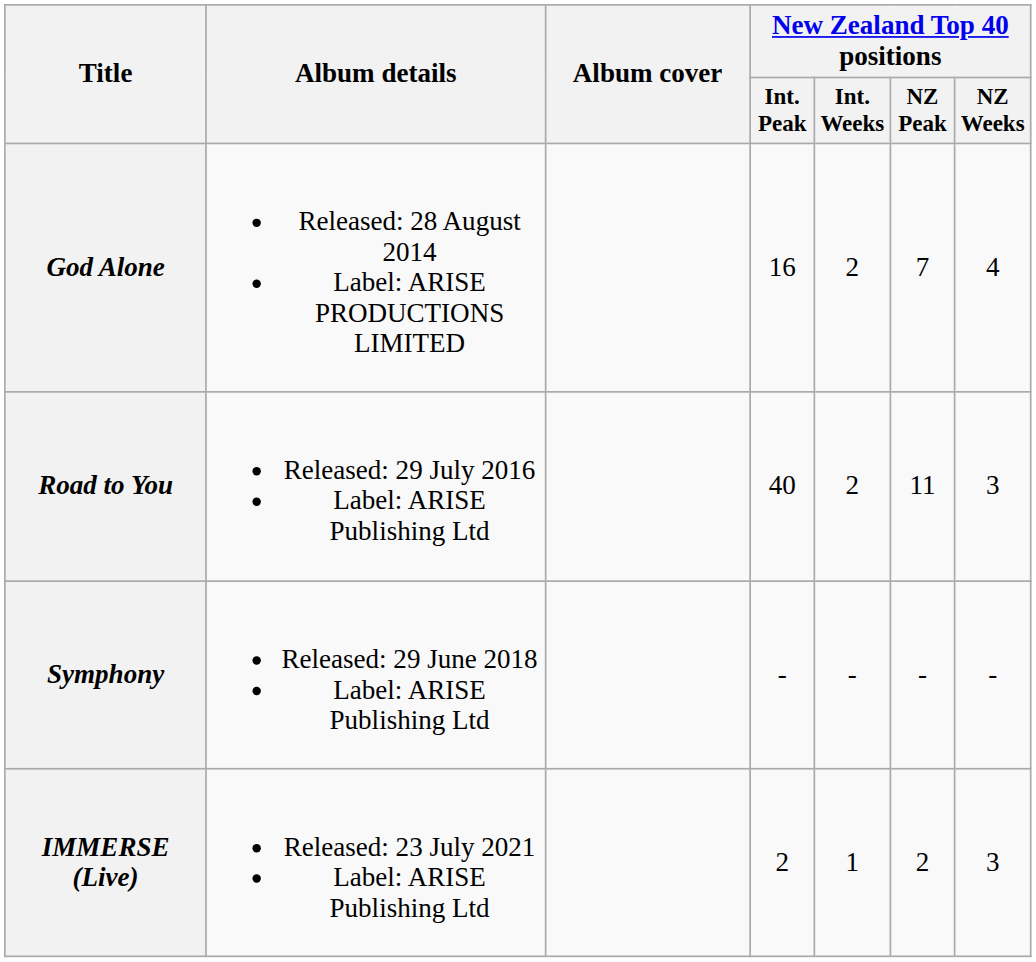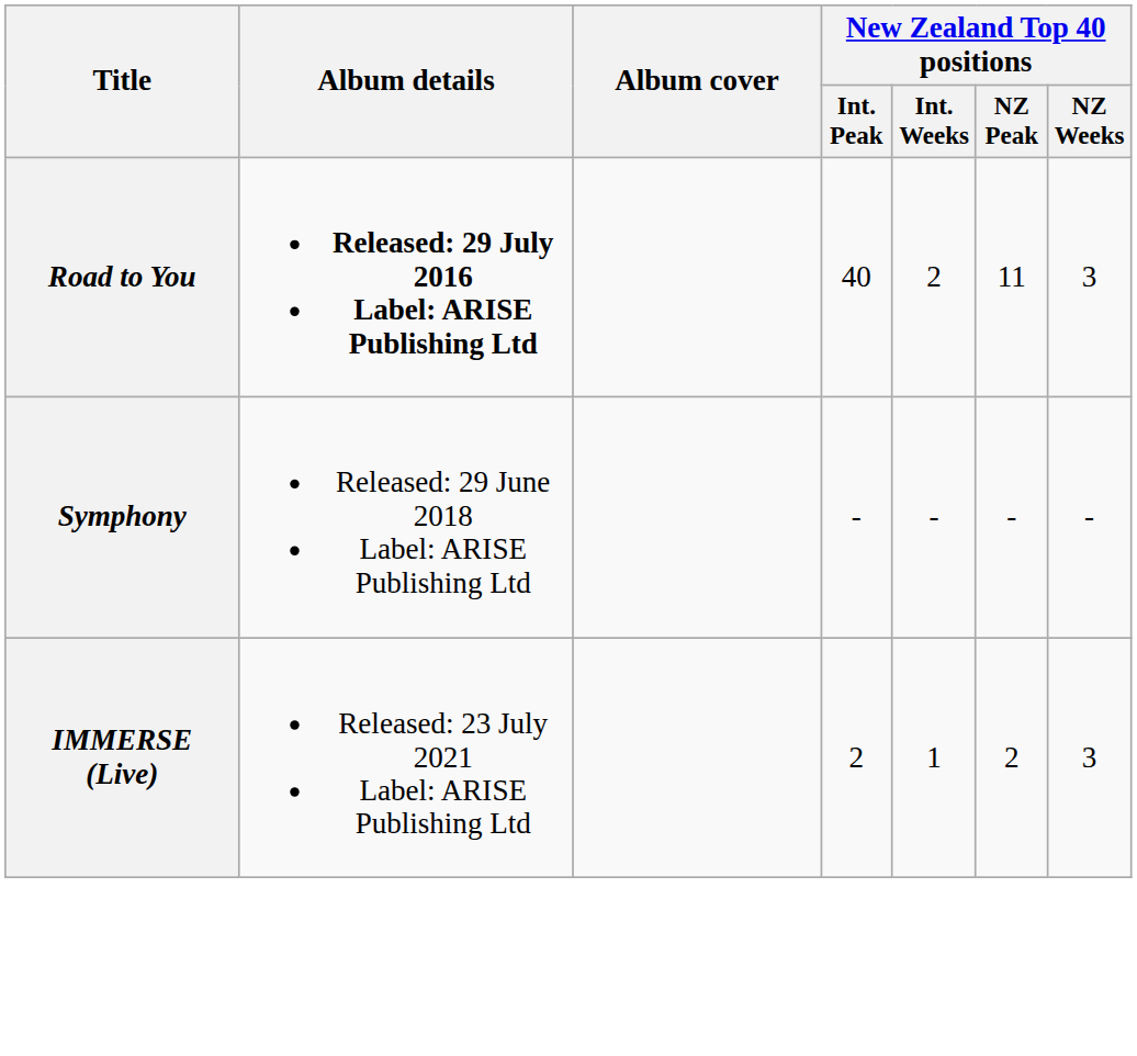 <table class="wikitable plainrowheaders" style="text-align:center;">
 <tr>
 <th scope="col" rowspan="2" style="width:14em;">Title</th>
 <th scope="col" rowspan="2" style="width:20em;">Album details</th>
 <th scope="col" rowspan="2" style="width:20em;">Album cover</th>
 <th scope="col" colspan="4"><a href='#'>New Zealand Top 40</a> positions </th>
 </tr>
 <tr>
 <th scope="col" style="width:3em;font-size:85%;">Int. Peak</th>
 <th scope="col" style="width:3em;font-size:85%;">Int. Weeks</th>
 <th scope="col" style="width:3em;font-size:85%;">NZ Peak</th>
 <th scope="col" style="width:3em;font-size:85%;">NZ Weeks</th>
 </tr>
 <tr>
-<th scope="row"><em>God Alone</em></th>
-<td><br><ul><li>Released: 28 August 2014</li><li>Label: ARISE PRODUCTIONS LIMITED</li></ul></td>
-<td></td>
-<td>16</td>
-<td>2</td>
-<td>7</td>
-<td>4</td>
-</tr>
-<tr>
 <th scope="row"><em>Road to You</em></th>
-<td><br><ul><li>Released: 29 July 2016</li><li>Label: ARISE Publishing Ltd</li></ul></td>
+<td><strong><br><ul><li>Released: 29 July 2016</li><li>Label: ARISE Publishing Ltd</li></ul></strong></td>
 <td></td>
 <td>40</td>
 <td>2</td>
 <td>11</td>
 <td>3</td>
 </tr>
 <tr>
 <th scope="row"><em>Symphony</em></th>
 <td><br><ul><li>Released: 29 June 2018</li><li>Label: ARISE Publishing Ltd</li></ul></td>
 <td></td>
 <td>-</td>
 <td>-</td>
 <td>-</td>
 <td>-</td>
 </tr>
 <tr>
 <th scope="row"><em>IMMERSE (Live)</em></th>
 <td><br><ul><li>Released: 23 July 2021</li><li>Label: ARISE Publishing Ltd</li></ul></td>
 <td></td>
 <td>2</td>
 <td>1</td>
 <td>2</td>
 <td>3</td>
 </tr>
 </table>
